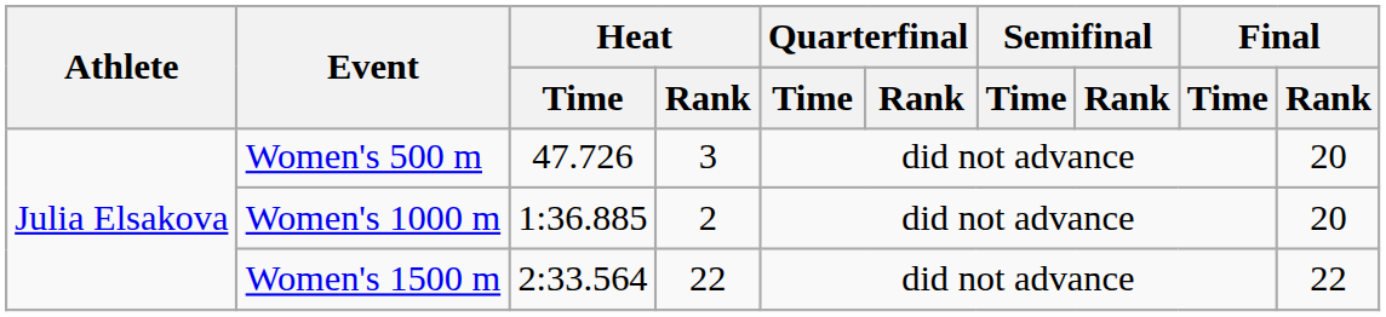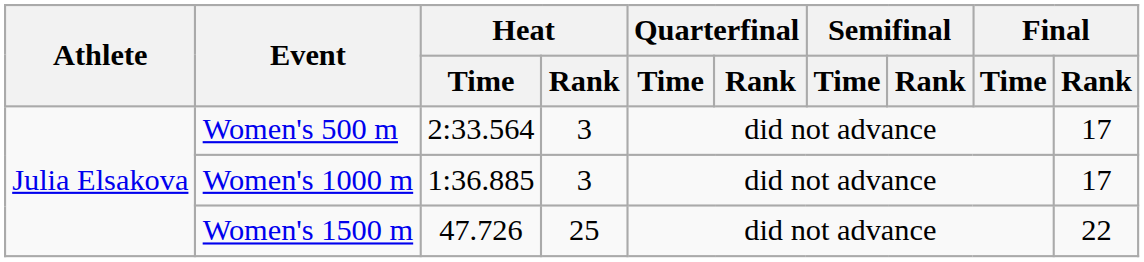 <table class="wikitable" style="font-size:90%">
 <tr>
 <th rowspan="2">Athlete</th>
 <th rowspan="2">Event</th>
 <th colspan="2">Heat</th>
 <th colspan="2">Quarterfinal</th>
 <th colspan="2">Semifinal</th>
 <th colspan="2">Final</th>
 </tr>
 <tr>
 <th>Time</th>
 <th>Rank</th>
 <th>Time</th>
 <th>Rank</th>
 <th>Time</th>
 <th>Rank</th>
 <th>Time</th>
 <th>Rank</th>
 </tr>
 <tr>
 <td rowspan=3><a href='#'>Julia Elsakova</a></td>
 <td><a href='#'>Women's 500 m</a></td>
-<td align="center">47.726</td>
+<td align="center">2:33.564</td>
 <td align="center">3</td>
 <td colspan=5 align="center">did not advance</td>
-<td align="center">20</td>
+<td align="center">17</td>
 </tr>
 <tr>
 <td><a href='#'>Women's 1000 m</a></td>
 <td align="center">1:36.885</td>
-<td align="center">2</td>
+<td align="center">3</td>
 <td colspan=5 align="center">did not advance</td>
-<td align="center">20</td>
+<td align="center">17</td>
 </tr>
 <tr>
 <td><a href='#'>Women's 1500 m</a></td>
-<td align="center">2:33.564</td>
-<td align="center">22</td>
+<td align="center">47.726</td>
+<td align="center">25</td>
 <td colspan=5 align="center">did not advance</td>
 <td align="center">22</td>
 </tr>
 </table>
